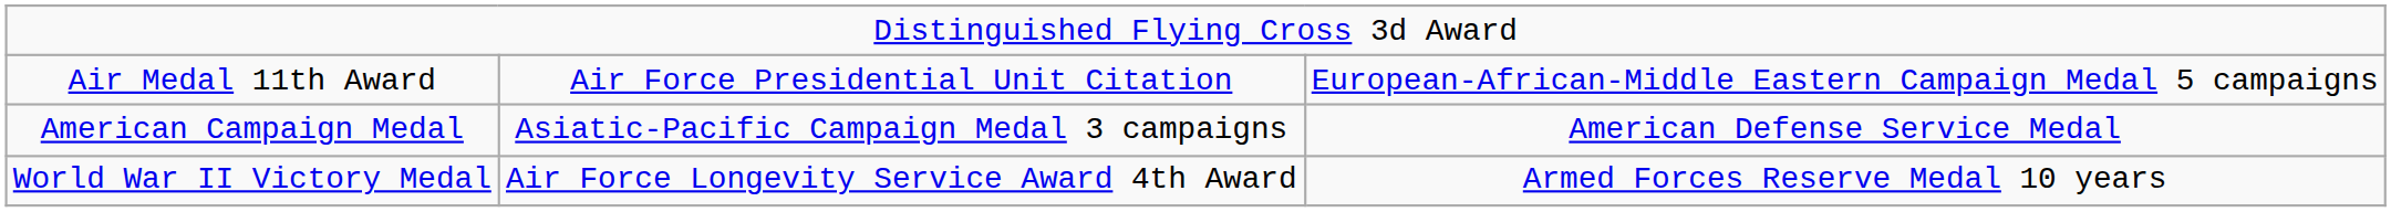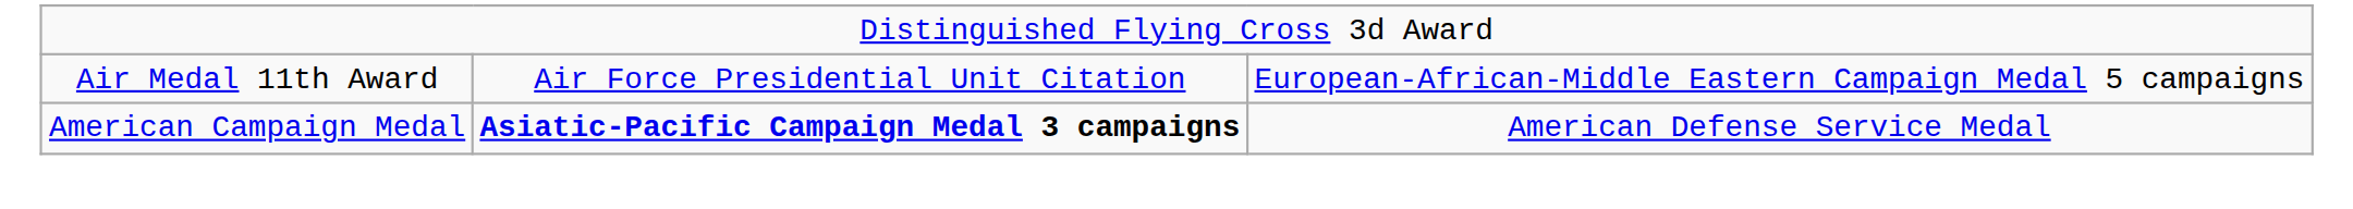 <table class="wikitable" style="margin:1em auto; text-align:center;">
 <tr>
 <td colspan="3" style="center"><a href='#'>Distinguished Flying Cross</a> 3d Award</td>
 </tr>
 <tr>
 <td><a href='#'>Air Medal</a> 11th Award</td>
 <td><a href='#'>Air Force Presidential Unit Citation</a></td>
 <td><a href='#'>European-African-Middle Eastern Campaign Medal</a> 5 campaigns</td>
 </tr>
 <tr>
 <td><a href='#'>American Campaign Medal</a></td>
-<td><a href='#'>Asiatic-Pacific Campaign Medal</a> 3 campaigns</td>
+<td><strong><a href='#'>Asiatic-Pacific Campaign Medal</a> 3 campaigns</strong></td>
 <td><a href='#'>American Defense Service Medal</a></td>
 </tr>
-<tr>
-<td><a href='#'>World War II Victory Medal</a></td>
-<td><a href='#'>Air Force Longevity Service Award</a> 4th Award</td>
-<td><a href='#'>Armed Forces Reserve Medal</a> 10 years</td>
-</tr>
 </table>
